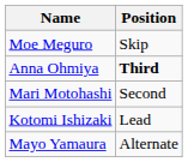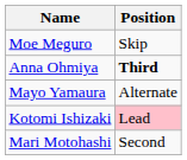 <table class="wikitable sortable" border="1" style="text-align-center">
 <tr>
 <th style=background-color:"#efefef">Name</th>
 <th style=background-color:"#efefef">Position</th>
 </tr>
 <tr>
 <td align=left><a href='#'>Moe Meguro</a></td>
 <td align=left>Skip</td>
 </tr>
 <tr>
 <td align=left><a href='#'>Anna Ohmiya</a></td>
 <td align=left><strong>Third</strong></td>
 </tr>
 <tr>
+<td align=left><a href='#'>Mayo Yamaura</a></td>
+<td align=left>Alternate</td>
+</tr>
+<tr>
+<td align=left><a href='#'>Kotomi Ishizaki</a></td>
+<td align=left style="background: pink;">Lead</td>
+</tr>
+<tr>
 <td align=left><a href='#'>Mari Motohashi</a></td>
 <td align=left>Second</td>
 </tr>
-<tr>
-<td align=left><a href='#'>Kotomi Ishizaki</a></td>
-<td align=left>Lead</td>
-</tr>
-<tr>
-<td align=left><a href='#'>Mayo Yamaura</a></td>
-<td align=left>Alternate</td>
-</tr>
 </table>
